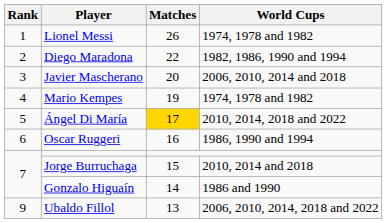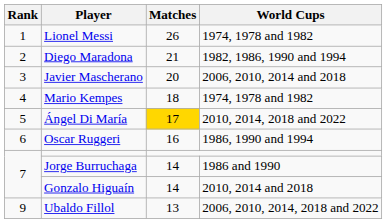 <table class="wikitable" style="text-align: left;">
 <tr>
 <th>Rank</th>
 <th>Player</th>
 <th>Matches</th>
 <th>World Cups</th>
 </tr>
 <tr>
 <td align=center>1</td>
 <td><a href='#'>Lionel Messi</a></td>
 <td align=center>26</td>
 <td>1974, 1978 and 1982</td>
 </tr>
 <tr>
 <td align=center>2</td>
 <td><a href='#'>Diego Maradona</a></td>
-<td align=center>22</td>
+<td align=center>21</td>
 <td>1982, 1986, 1990 and 1994</td>
 </tr>
 <tr>
 <td align=center>3</td>
 <td><a href='#'>Javier Mascherano</a></td>
 <td align=center>20</td>
 <td>2006, 2010, 2014 and 2018</td>
 </tr>
 <tr>
 <td align=center>4</td>
 <td><a href='#'>Mario Kempes</a></td>
-<td align=center>19</td>
+<td align=center>18</td>
 <td>1974, 1978 and 1982</td>
 </tr>
 <tr>
 <td align=center>5</td>
 <td><a href='#'>Ángel Di María</a></td>
 <td align=center style="background: gold;">17</td>
 <td>2010, 2014, 2018 and 2022</td>
 </tr>
 <tr>
 <td align=center>6</td>
 <td><a href='#'>Oscar Ruggeri</a></td>
 <td align=center>16</td>
 <td>1986, 1990 and 1994</td>
 </tr>
 <tr>
 <td rowspan=3 align=center>7</td>
 <td></td>
 </tr>
 <tr>
 <td><a href='#'>Jorge Burruchaga</a></td>
-<td align=center>15</td>
-<td>2010, 2014 and 2018</td>
+<td align=center>14</td>
+<td>1986 and 1990</td>
 </tr>
 <tr>
 <td><a href='#'>Gonzalo Higuaín</a></td>
 <td align=center>14</td>
-<td>1986 and 1990</td>
+<td>2010, 2014 and 2018</td>
 </tr>
 <tr>
 <td align=center>9</td>
 <td><a href='#'>Ubaldo Fillol</a></td>
 <td align=center>13</td>
 <td>2006, 2010, 2014, 2018 and 2022</td>
 </tr>
 </table>
